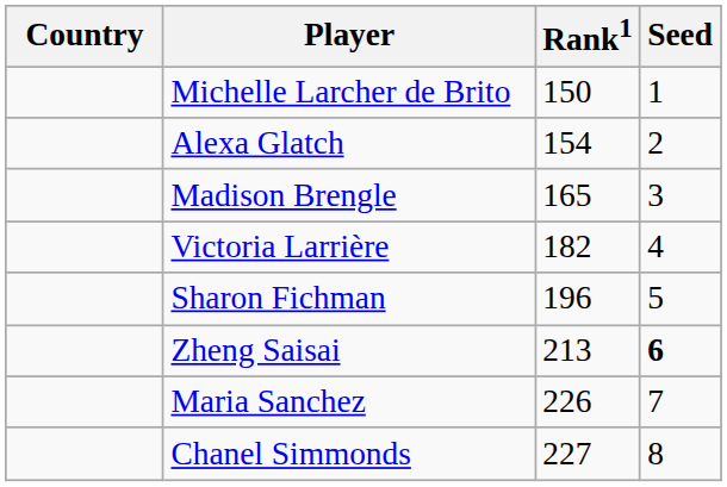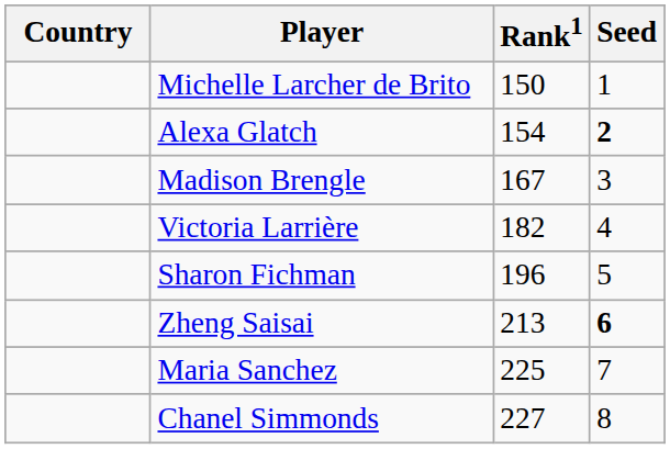 <table class="sortable wikitable">
 <tr>
 <th width="70">Country</th>
 <th width="175">Player</th>
 <th>Rank<sup>1</sup></th>
 <th>Seed</th>
 </tr>
 <tr>
 <td></td>
 <td><a href='#'>Michelle Larcher de Brito</a></td>
 <td>150</td>
 <td>1</td>
 </tr>
 <tr>
 <td></td>
 <td><a href='#'>Alexa Glatch</a></td>
 <td>154</td>
-<td>2</td>
+<td><strong>2</strong></td>
 </tr>
 <tr>
 <td></td>
 <td><a href='#'>Madison Brengle</a></td>
-<td>165</td>
+<td>167</td>
 <td>3</td>
 </tr>
 <tr>
 <td></td>
 <td><a href='#'>Victoria Larrière</a></td>
 <td>182</td>
 <td>4</td>
 </tr>
 <tr>
 <td></td>
 <td><a href='#'>Sharon Fichman</a></td>
 <td>196</td>
 <td>5</td>
 </tr>
 <tr>
 <td></td>
 <td><a href='#'>Zheng Saisai</a></td>
 <td>213</td>
 <td><strong>6</strong></td>
 </tr>
 <tr>
 <td></td>
 <td><a href='#'>Maria Sanchez</a></td>
-<td>226</td>
+<td>225</td>
 <td>7</td>
 </tr>
 <tr>
 <td></td>
 <td><a href='#'>Chanel Simmonds</a></td>
 <td>227</td>
 <td>8</td>
 </tr>
 </table>
